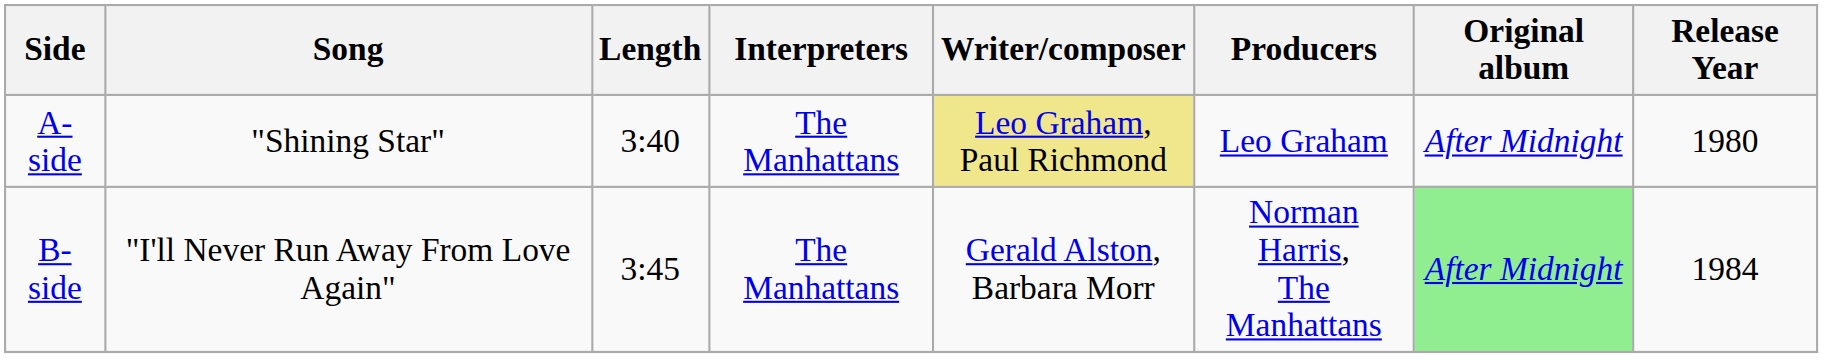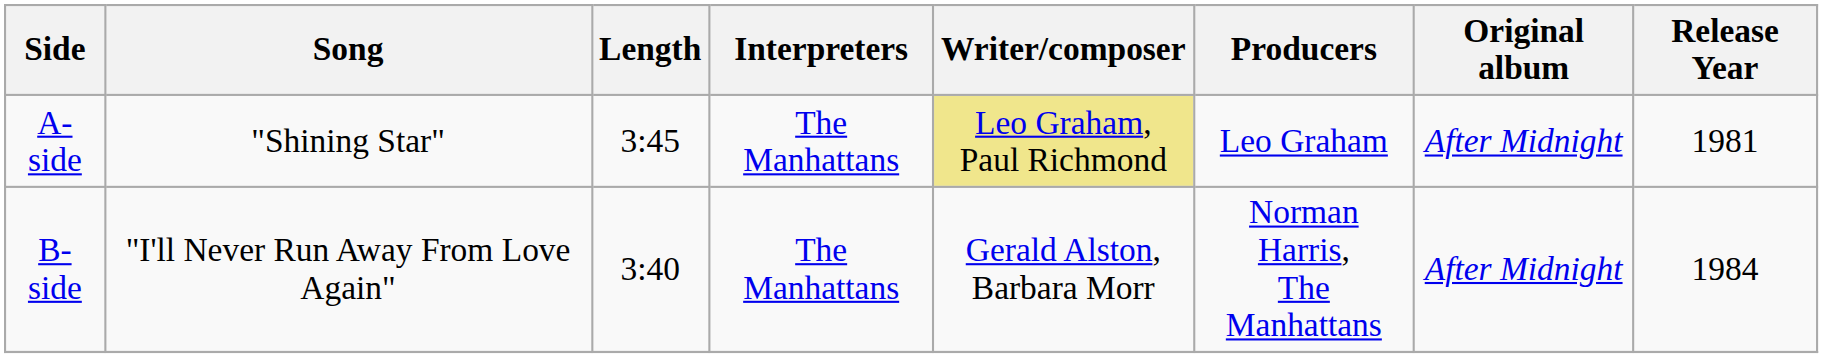 <table class="wikitable">
 <tr>
 <th>Side</th>
 <th>Song</th>
 <th>Length</th>
 <th>Interpreters</th>
 <th>Writer/composer</th>
 <th>Producers</th>
 <th>Original album</th>
 <th>Release Year</th>
 </tr>
 <tr>
 <td align="center"><a href='#'>A-side</a></td>
 <td align="center">"Shining Star"</td>
-<td align="center">3:40</td>
+<td align="center">3:45</td>
 <td align="center"><a href='#'>The Manhattans</a></td>
 <td align="center" style="background: khaki;"><a href='#'>Leo Graham</a>,<br> Paul Richmond</td>
 <td align="center"><a href='#'>Leo Graham</a></td>
 <td align="center"><em><a href='#'>After Midnight</a></em></td>
-<td align="center">1980</td>
+<td align="center">1981</td>
 </tr>
 <tr>
 <td align="center"><a href='#'>B-side</a></td>
 <td align="center">"I'll Never Run Away From Love Again"</td>
-<td align="center">3:45</td>
+<td align="center">3:40</td>
 <td align="center"><a href='#'>The Manhattans</a></td>
 <td align="center"><a href='#'>Gerald Alston</a>,<br> Barbara Morr</td>
 <td align="center"><a href='#'>Norman Harris</a>,<br><a href='#'>The Manhattans</a></td>
-<td align="center" style="background: lightgreen;"><em><a href='#'>After Midnight</a></em></td>
+<td align="center"><em><a href='#'>After Midnight</a></em></td>
 <td align="center">1984</td>
 </tr>
 <tr>
 </tr>
 </table>
